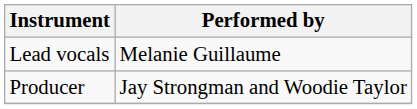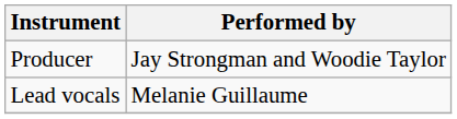 <table class="wikitable">
 <tr>
 <th bgcolor="#ebf5ff">Instrument</th>
 <th bgcolor="#ebf5ff">Performed by</th>
 </tr>
 <tr>
+<td>Producer</td>
+<td>Jay Strongman and Woodie Taylor</td>
+</tr>
+<tr>
 <td>Lead vocals</td>
 <td>Melanie Guillaume</td>
 </tr>
 <tr>
-<td>Producer</td>
-<td>Jay Strongman and Woodie Taylor</td>
-</tr>
-<tr>
 </tr>
 </table>
